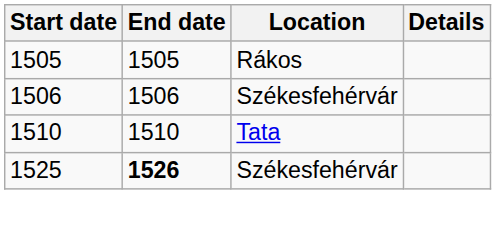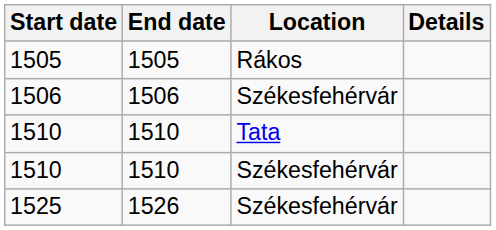 <table class="wikitable">
 <tr>
 <th>Start date</th>
 <th>End date</th>
 <th>Location</th>
 <th>Details</th>
 </tr>
 <tr>
 <td>1505</td>
 <td>1505</td>
 <td>Rákos</td>
 <td></td>
 </tr>
 <tr>
 <td>1506</td>
 <td>1506</td>
 <td>Székesfehérvár</td>
 <td></td>
 </tr>
 <tr>
 <td>1510</td>
 <td>1510</td>
 <td><a href='#'>Tata</a></td>
 <td></td>
 </tr>
 <tr>
+<td>1510</td>
+<td>1510</td>
+<td>Székesfehérvár</td>
+<td></td>
+</tr>
+<tr>
 <td>1525</td>
-<td><strong>1526</strong></td>
+<td>1526</td>
 <td>Székesfehérvár</td>
 <td></td>
 </tr>
 </table>
